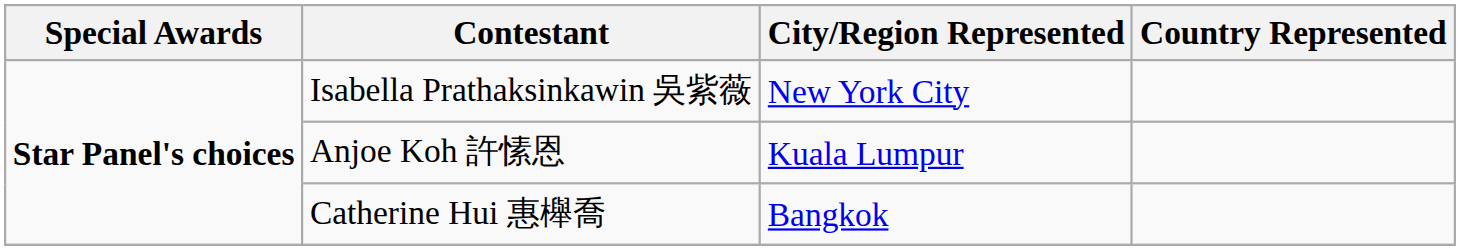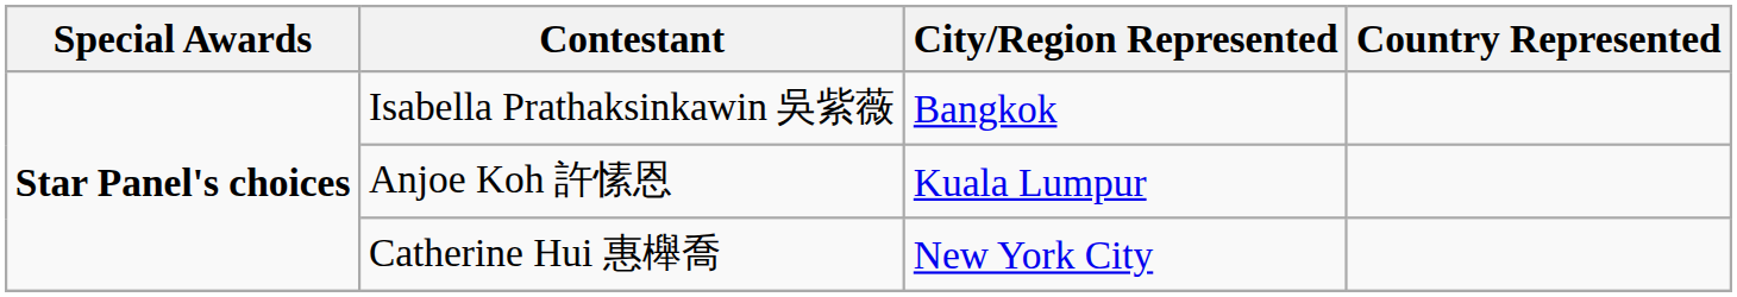 <table class="wikitable sortable" style="font-size:95%;">
 <tr>
 <th>Special Awards</th>
 <th>Contestant</th>
 <th>City/Region Represented</th>
 <th>Country Represented</th>
 </tr>
 <tr>
 <td rowspan="3"><strong>Star Panel's choices</strong></td>
 <td>Isabella Prathaksinkawin 吳紫薇</td>
-<td><a href='#'>New York City</a></td>
+<td><a href='#'>Bangkok</a></td>
 <td></td>
 </tr>
 <tr>
 <td>Anjoe Koh 許愫恩</td>
 <td><a href='#'>Kuala Lumpur</a></td>
 <td></td>
 </tr>
 <tr>
 <td>Catherine Hui 惠櫸喬</td>
-<td><a href='#'>Bangkok</a></td>
+<td><a href='#'>New York City</a></td>
 <td></td>
 </tr>
 <tr>
 </tr>
 </table>
